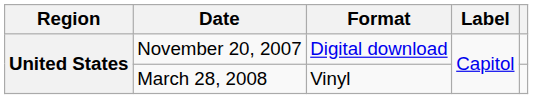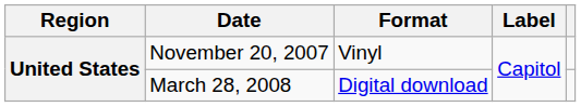 <table class="wikitable plainrowheaders">
 <tr>
 <th scope="col">Region</th>
 <th scope="col">Date</th>
 <th scope="col">Format</th>
 <th scope="col">Label</th>
 <th scope="col"></th>
 </tr>
 <tr>
 <th scope="row" rowspan="2">United States</th>
 <td>November 20, 2007</td>
-<td><a href='#'>Digital download</a></td>
+<td>Vinyl</td>
 <td rowspan="2"><a href='#'>Capitol</a></td>
 <td align="center"></td>
 </tr>
 <tr>
 <td>March 28, 2008</td>
-<td>Vinyl</td>
+<td><a href='#'>Digital download</a></td>
 <td align="center"></td>
 </tr>
 </table>
